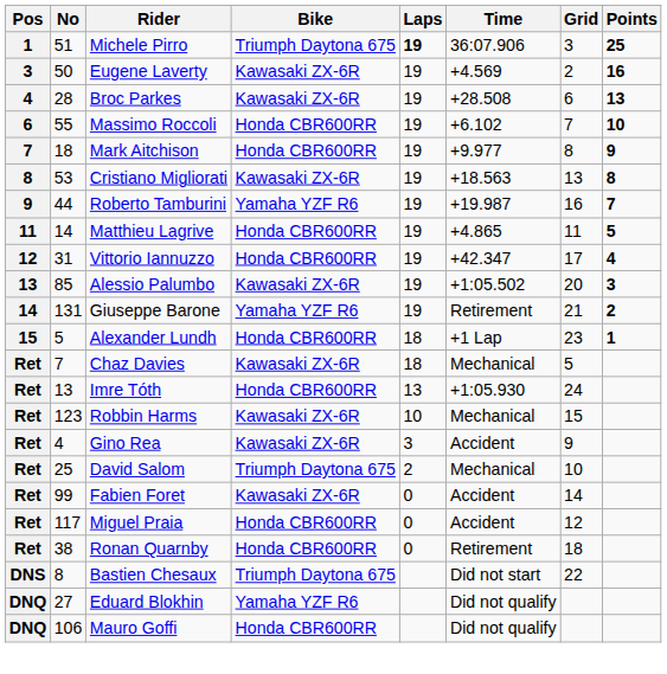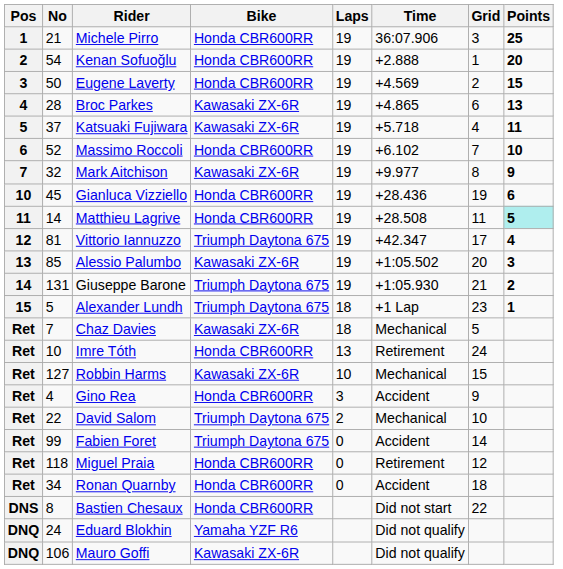 <table class="wikitable" style="font-size: 95%;">
 <tr>
 <th>Pos</th>
 <th>No</th>
 <th>Rider</th>
 <th>Bike</th>
 <th>Laps</th>
 <th>Time</th>
 <th>Grid</th>
 <th>Points</th>
 </tr>
 <tr>
 <th>1</th>
-<td>51</td>
+<td>21</td>
 <td> <a href='#'>Michele Pirro</a></td>
-<td><a href='#'>Triumph Daytona 675</a></td>
-<td><strong>19</strong></td>
+<td><a href='#'>Honda CBR600RR</a></td>
+<td>19</td>
 <td>36:07.906</td>
 <td>3</td>
 <td><strong>25</strong></td>
 </tr>
 <tr>
+<th>2</th>
+<td>54</td>
+<td> <a href='#'>Kenan Sofuoğlu</a></td>
+<td><a href='#'>Honda CBR600RR</a></td>
+<td>19</td>
+<td>+2.888</td>
+<td>1</td>
+<td><strong>20</strong></td>
+</tr>
+<tr>
 <th>3</th>
 <td>50</td>
 <td> <a href='#'>Eugene Laverty</a></td>
-<td><a href='#'>Kawasaki ZX-6R</a></td>
+<td><a href='#'>Honda CBR600RR</a></td>
 <td>19</td>
 <td>+4.569</td>
 <td>2</td>
-<td><strong>16</strong></td>
+<td><strong>15</strong></td>
 </tr>
 <tr>
 <th>4</th>
 <td>28</td>
 <td> <a href='#'>Broc Parkes</a></td>
 <td><a href='#'>Kawasaki ZX-6R</a></td>
 <td>19</td>
-<td>+28.508</td>
+<td>+4.865</td>
 <td>6</td>
 <td><strong>13</strong></td>
 </tr>
 <tr>
+<th>5</th>
+<td>37</td>
+<td> <a href='#'>Katsuaki Fujiwara</a></td>
+<td><a href='#'>Kawasaki ZX-6R</a></td>
+<td>19</td>
+<td>+5.718</td>
+<td>4</td>
+<td><strong>11</strong></td>
+</tr>
+<tr>
 <th>6</th>
-<td>55</td>
+<td>52</td>
 <td> <a href='#'>Massimo Roccoli</a></td>
 <td><a href='#'>Honda CBR600RR</a></td>
 <td>19</td>
 <td>+6.102</td>
 <td>7</td>
 <td><strong>10</strong></td>
 </tr>
 <tr>
 <th>7</th>
-<td>18</td>
+<td>32</td>
 <td> <a href='#'>Mark Aitchison</a></td>
-<td><a href='#'>Honda CBR600RR</a></td>
+<td><a href='#'>Kawasaki ZX-6R</a></td>
 <td>19</td>
 <td>+9.977</td>
 <td>8</td>
 <td><strong>9</strong></td>
 </tr>
 <tr>
-<th>8</th>
-<td>53</td>
-<td> <a href='#'>Cristiano Migliorati</a></td>
-<td><a href='#'>Kawasaki ZX-6R</a></td>
+<th>10</th>
+<td>45</td>
+<td> <a href='#'>Gianluca Vizziello</a></td>
+<td><a href='#'>Honda CBR600RR</a></td>
 <td>19</td>
-<td>+18.563</td>
-<td>13</td>
-<td><strong>8</strong></td>
-</tr>
-<tr>
-<th>9</th>
-<td>44</td>
-<td> <a href='#'>Roberto Tamburini</a></td>
-<td><a href='#'>Yamaha YZF R6</a></td>
+<td>+28.436</td>
 <td>19</td>
-<td>+19.987</td>
-<td>16</td>
-<td><strong>7</strong></td>
+<td><strong>6</strong></td>
 </tr>
 <tr>
 <th>11</th>
 <td>14</td>
 <td> <a href='#'>Matthieu Lagrive</a></td>
 <td><a href='#'>Honda CBR600RR</a></td>
 <td>19</td>
-<td>+4.865</td>
+<td>+28.508</td>
 <td>11</td>
-<td><strong>5</strong></td>
+<td style="background: paleturquoise;"><strong>5</strong></td>
 </tr>
 <tr>
 <th>12</th>
-<td>31</td>
+<td>81</td>
 <td> <a href='#'>Vittorio Iannuzzo</a></td>
-<td><a href='#'>Honda CBR600RR</a></td>
+<td><a href='#'>Triumph Daytona 675</a></td>
 <td>19</td>
 <td>+42.347</td>
 <td>17</td>
 <td><strong>4</strong></td>
 </tr>
 <tr>
 <th>13</th>
 <td>85</td>
 <td> <a href='#'>Alessio Palumbo</a></td>
 <td><a href='#'>Kawasaki ZX-6R</a></td>
 <td>19</td>
 <td>+1:05.502</td>
 <td>20</td>
 <td><strong>3</strong></td>
 </tr>
 <tr>
 <th>14</th>
 <td>131</td>
 <td> Giuseppe Barone</td>
-<td><a href='#'>Yamaha YZF R6</a></td>
+<td><a href='#'>Triumph Daytona 675</a></td>
 <td>19</td>
-<td>Retirement</td>
+<td>+1:05.930</td>
 <td>21</td>
 <td><strong>2</strong></td>
 </tr>
 <tr>
 <th>15</th>
 <td>5</td>
 <td> <a href='#'>Alexander Lundh</a></td>
-<td><a href='#'>Honda CBR600RR</a></td>
+<td><a href='#'>Triumph Daytona 675</a></td>
 <td>18</td>
 <td>+1 Lap</td>
 <td>23</td>
 <td><strong>1</strong></td>
 </tr>
 <tr>
 <th>Ret</th>
 <td>7</td>
 <td> <a href='#'>Chaz Davies</a></td>
 <td><a href='#'>Kawasaki ZX-6R</a></td>
 <td>18</td>
 <td>Mechanical</td>
 <td>5</td>
 <td></td>
 </tr>
 <tr>
 <th>Ret</th>
-<td>13</td>
+<td>10</td>
 <td> <a href='#'>Imre Tóth</a></td>
 <td><a href='#'>Honda CBR600RR</a></td>
 <td>13</td>
-<td>+1:05.930</td>
+<td>Retirement</td>
 <td>24</td>
 <td></td>
 </tr>
 <tr>
 <th>Ret</th>
-<td>123</td>
+<td>127</td>
 <td> <a href='#'>Robbin Harms</a></td>
 <td><a href='#'>Kawasaki ZX-6R</a></td>
 <td>10</td>
 <td>Mechanical</td>
 <td>15</td>
 <td></td>
 </tr>
 <tr>
 <th>Ret</th>
 <td>4</td>
 <td> <a href='#'>Gino Rea</a></td>
-<td><a href='#'>Kawasaki ZX-6R</a></td>
+<td><a href='#'>Honda CBR600RR</a></td>
 <td>3</td>
 <td>Accident</td>
 <td>9</td>
 <td></td>
 </tr>
 <tr>
 <th>Ret</th>
-<td>25</td>
+<td>22</td>
 <td> <a href='#'>David Salom</a></td>
 <td><a href='#'>Triumph Daytona 675</a></td>
 <td>2</td>
 <td>Mechanical</td>
 <td>10</td>
 <td></td>
 </tr>
 <tr>
 <th>Ret</th>
 <td>99</td>
 <td> <a href='#'>Fabien Foret</a></td>
-<td><a href='#'>Kawasaki ZX-6R</a></td>
+<td><a href='#'>Triumph Daytona 675</a></td>
 <td>0</td>
 <td>Accident</td>
 <td>14</td>
 <td></td>
 </tr>
 <tr>
 <th>Ret</th>
-<td>117</td>
+<td>118</td>
 <td> <a href='#'>Miguel Praia</a></td>
 <td><a href='#'>Honda CBR600RR</a></td>
 <td>0</td>
-<td>Accident</td>
+<td>Retirement</td>
 <td>12</td>
 <td></td>
 </tr>
 <tr>
 <th>Ret</th>
-<td>38</td>
+<td>34</td>
 <td> <a href='#'>Ronan Quarnby</a></td>
 <td><a href='#'>Honda CBR600RR</a></td>
 <td>0</td>
-<td>Retirement</td>
+<td>Accident</td>
 <td>18</td>
 <td></td>
 </tr>
 <tr>
 <th>DNS</th>
 <td>8</td>
 <td> <a href='#'>Bastien Chesaux</a></td>
-<td><a href='#'>Triumph Daytona 675</a></td>
+<td><a href='#'>Honda CBR600RR</a></td>
 <td></td>
 <td>Did not start</td>
 <td>22</td>
 <td></td>
 </tr>
 <tr>
 <th>DNQ</th>
-<td>27</td>
+<td>24</td>
 <td> <a href='#'>Eduard Blokhin</a></td>
 <td><a href='#'>Yamaha YZF R6</a></td>
 <td></td>
 <td>Did not qualify</td>
 <td></td>
 <td></td>
 </tr>
 <tr>
 <th>DNQ</th>
 <td>106</td>
 <td> <a href='#'>Mauro Goffi</a></td>
-<td><a href='#'>Honda CBR600RR</a></td>
+<td><a href='#'>Kawasaki ZX-6R</a></td>
 <td></td>
 <td>Did not qualify</td>
 <td></td>
 <td></td>
 </tr>
 </table>
